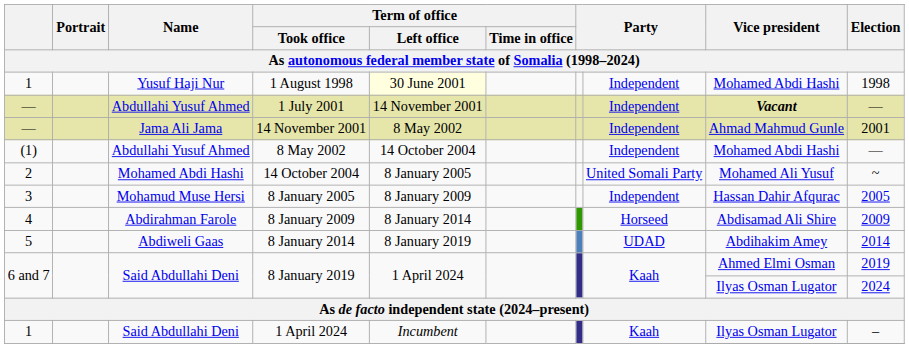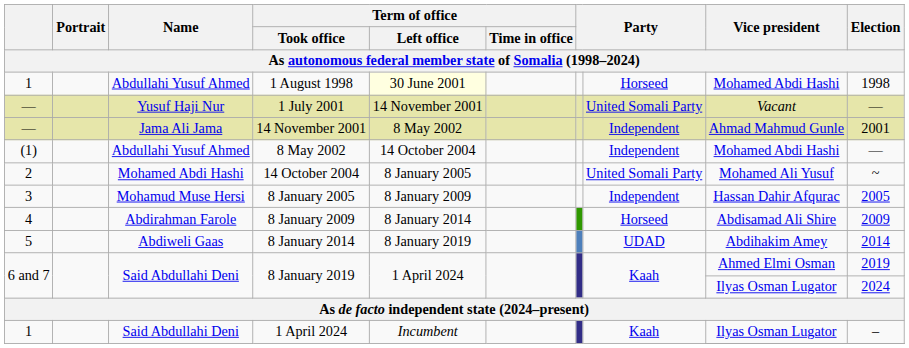 <table class="wikitable" style="text-align:center">
 <tr>
 <th rowspan=2></th>
 <th rowspan=2>Portrait</th>
 <th rowspan=2>Name<br></th>
 <th colspan=3>Term of office</th>
 <th colspan=2 rowspan=2>Party</th>
 <th rowspan=2>Vice president</th>
 <th rowspan=2>Election</th>
 </tr>
 <tr>
 <th>Took office</th>
 <th>Left office</th>
 <th>Time in office</th>
 </tr>
 <tr>
 <th colspan="10">As <a href='#'>autonomous federal member state</a> of <a href='#'>Somalia</a> (1998–2024)</th>
 </tr>
 <tr>
 <td>1</td>
 <td></td>
-<td><a href='#'>Yusuf Haji Nur</a><br></td>
+<td><a href='#'>Abdullahi Yusuf Ahmed</a><br></td>
 <td>1 August 1998</td>
 <td style="background: lightyellow;">30 June 2001</td>
 <td></td>
 <td bgcolor=></td>
-<td><a href='#'>Independent</a></td>
+<td><a href='#'>Horseed</a></td>
 <td><a href='#'>Mohamed Abdi Hashi</a></td>
 <td>1998</td>
 </tr>
 <tr bgcolor="#e6e6aa">
 <td>—</td>
 <td></td>
-<td><a href='#'>Abdullahi Yusuf Ahmed</a><br></td>
+<td><a href='#'>Yusuf Haji Nur</a><br></td>
 <td>1 July 2001</td>
 <td>14 November 2001</td>
 <td></td>
 <td bgcolor=></td>
-<td><a href='#'>Independent</a></td>
-<td><strong><em>Vacant</em></strong></td>
+<td><a href='#'>United Somali Party</a></td>
+<td><em>Vacant</em></td>
 <td>—</td>
 </tr>
 <tr bgcolor="#e6e6aa">
 <td>—</td>
 <td></td>
 <td><a href='#'>Jama Ali Jama</a><br></td>
 <td>14 November 2001</td>
 <td>8 May 2002</td>
 <td></td>
 <td bgcolor=></td>
 <td><a href='#'>Independent</a></td>
 <td><a href='#'>Ahmad Mahmud Gunle</a></td>
 <td>2001</td>
 </tr>
 <tr>
 <td>(1)</td>
 <td></td>
 <td><a href='#'>Abdullahi Yusuf Ahmed</a><br></td>
 <td>8 May 2002</td>
 <td>14 October 2004</td>
 <td></td>
 <td bgcolor=></td>
 <td><a href='#'>Independent</a></td>
 <td><a href='#'>Mohamed Abdi Hashi</a></td>
 <td>—</td>
 </tr>
 <tr>
 <td>2</td>
 <td></td>
 <td><a href='#'>Mohamed Abdi Hashi</a><br></td>
 <td>14 October 2004</td>
 <td>8 January 2005</td>
 <td></td>
 <td bgcolor=></td>
 <td><a href='#'>United Somali Party</a></td>
 <td><a href='#'>Mohamed Ali Yusuf</a></td>
 <td>~</td>
 </tr>
 <tr>
 <td>3</td>
 <td></td>
 <td><a href='#'>Mohamud Muse Hersi</a><br></td>
 <td>8 January 2005</td>
 <td>8 January 2009</td>
 <td></td>
 <td bgcolor=></td>
 <td><a href='#'>Independent</a></td>
 <td><a href='#'>Hassan Dahir Afqurac</a></td>
 <td><a href='#'>2005</a></td>
 </tr>
 <tr>
 <td>4</td>
 <td></td>
 <td><a href='#'>Abdirahman Farole</a><br></td>
 <td>8 January 2009</td>
 <td>8 January 2014</td>
 <td></td>
 <td bgcolor=#2F9800></td>
 <td><a href='#'>Horseed</a></td>
 <td><a href='#'>Abdisamad Ali Shire</a></td>
 <td><a href='#'>2009</a></td>
 </tr>
 <tr>
 <td>5</td>
 <td></td>
 <td><a href='#'>Abdiweli Gaas</a><br></td>
 <td>8 January 2014</td>
 <td>8 January 2019</td>
 <td></td>
 <td bgcolor=#4D7FBB></td>
 <td><a href='#'>UDAD</a></td>
 <td><a href='#'>Abdihakim Amey</a></td>
 <td><a href='#'>2014</a></td>
 </tr>
 <tr>
 <td rowspan=2>6 and 7</td>
 <td rowspan=2></td>
 <td rowspan=2><a href='#'>Said Abdullahi Deni</a><br></td>
 <td rowspan=2>8 January 2019</td>
 <td rowspan=2>1 April 2024</td>
 <td rowspan=2></td>
 <td rowspan=2 bgcolor=#322D87></td>
 <td rowspan=2><a href='#'>Kaah</a></td>
 <td><a href='#'>Ahmed Elmi Osman</a></td>
 <td><a href='#'>2019</a></td>
 </tr>
 <tr>
 <td><a href='#'>Ilyas Osman Lugator</a></td>
 <td><a href='#'>2024</a></td>
 </tr>
 <tr>
 <th colspan="10">As <em>de facto</em> independent state (2024–present)</th>
 </tr>
 <tr>
 <td rowspan=2>1</td>
 <td rowspan=2></td>
 <td rowspan=2><a href='#'>Said Abdullahi Deni</a><br></td>
 <td rowspan=2>1 April 2024</td>
 <td rowspan=2><em>Incumbent</em></td>
 <td rowspan=2></td>
 <td rowspan=2 bgcolor=#322D87></td>
 <td rowspan=2><a href='#'>Kaah</a></td>
 <td><a href='#'>Ilyas Osman Lugator</a></td>
 <td>–</td>
 </tr>
 <tr>
 </tr>
 </table>
